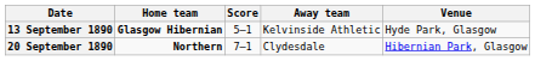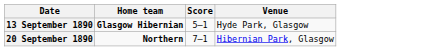 <table class="wikitable football-result-list" style="max-width: 80em; text-align: center">
 <tr>
 <th scope="col">Date</th>
 <th scope="col">Home team</th>
 <th scope="col">Score</th>
-<th scope="col">Away team</th>
 <th scope="col">Venue</th>
 </tr>
 <tr>
 <th scope="row">13 September 1890</th>
 <td align=right><strong>Glasgow Hibernian</strong></td>
 <td>5–1</td>
-<td align=left>Kelvinside Athletic</td>
 <td align=left>Hyde Park, Glasgow</td>
 </tr>
 <tr>
 <th scope="row">20 September 1890</th>
 <td align=right><strong>Northern</strong></td>
 <td>7–1</td>
-<td align=left>Clydesdale</td>
 <td align=left><a href='#'>Hibernian Park</a>, Glasgow</td>
 </tr>
 </table>
